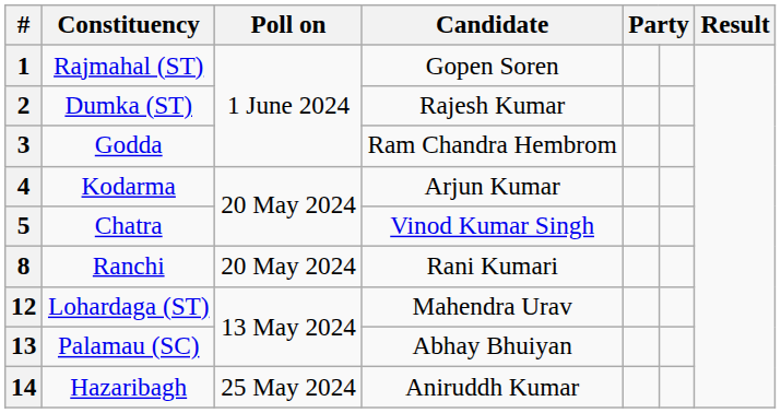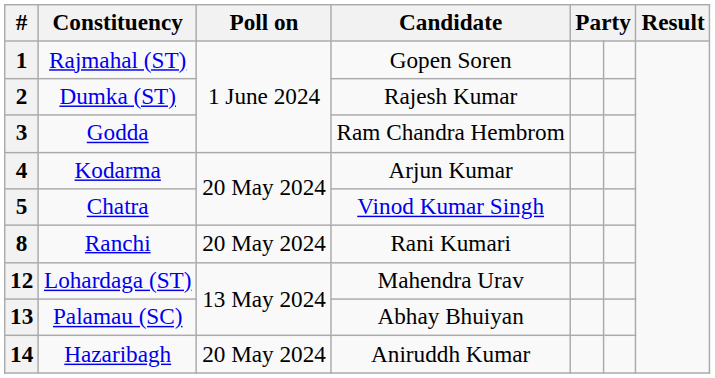 <table class="wikitable sortable" style="text-align:center;">
 <tr>
 <th>#</th>
 <th>Constituency</th>
 <th>Poll on</th>
 <th>Candidate</th>
 <th colspan="2">Party</th>
 <th>Result</th>
 </tr>
 <tr>
 <th>1</th>
 <td><a href='#'>Rajmahal (ST)</a></td>
 <td rowspan=3>1 June 2024</td>
 <td>Gopen Soren</td>
 <td></td>
 <td></td>
 </tr>
 <tr>
 <th>2</th>
 <td><a href='#'>Dumka (ST)</a></td>
 <td>Rajesh Kumar</td>
 <td></td>
 <td></td>
 </tr>
 <tr>
 <th>3</th>
 <td><a href='#'>Godda</a></td>
 <td>Ram Chandra Hembrom</td>
 <td></td>
 <td></td>
 </tr>
 <tr>
 <th>4</th>
 <td><a href='#'>Kodarma</a></td>
 <td rowspan="2">20 May 2024</td>
 <td>Arjun Kumar</td>
 <td></td>
 <td></td>
 </tr>
 <tr>
 <th>5</th>
 <td><a href='#'>Chatra</a></td>
 <td><a href='#'>Vinod Kumar Singh</a></td>
 <td></td>
 <td></td>
 </tr>
 <tr>
 <th>8</th>
 <td><a href='#'>Ranchi</a></td>
 <td>20 May 2024</td>
 <td>Rani Kumari</td>
 <td></td>
 <td></td>
 </tr>
 <tr>
 <th>12</th>
 <td><a href='#'>Lohardaga (ST)</a></td>
 <td rowspan="2">13 May 2024</td>
 <td>Mahendra Urav</td>
 <td></td>
 <td></td>
 </tr>
 <tr>
 <th>13</th>
 <td><a href='#'>Palamau (SC)</a></td>
 <td>Abhay Bhuiyan</td>
 <td></td>
 <td></td>
 </tr>
 <tr>
 <th>14</th>
 <td><a href='#'>Hazaribagh</a></td>
-<td>25 May 2024</td>
+<td>20 May 2024</td>
 <td>Aniruddh Kumar</td>
 <td></td>
 <td></td>
 </tr>
 </table>
